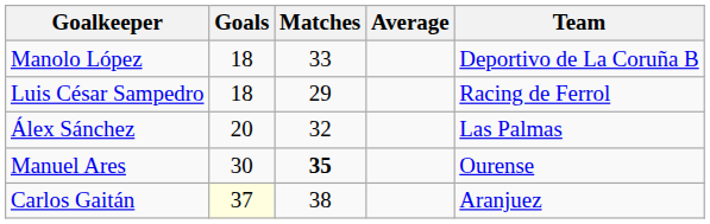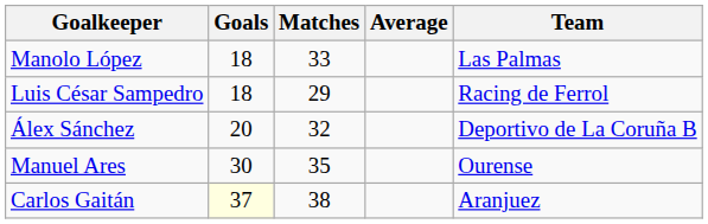 <table class="wikitable sortable">
 <tr>
 <th>Goalkeeper</th>
 <th>Goals</th>
 <th>Matches</th>
 <th>Average</th>
 <th>Team</th>
 </tr>
 <tr>
 <td> <a href='#'>Manolo López</a></td>
 <td align=center>18</td>
 <td align=center>33</td>
 <td align=center></td>
-<td><a href='#'>Deportivo de La Coruña B</a></td>
+<td><a href='#'>Las Palmas</a></td>
 </tr>
 <tr>
 <td> <a href='#'>Luis César Sampedro</a></td>
 <td align=center>18</td>
 <td align=center>29</td>
 <td align=center></td>
 <td><a href='#'>Racing de Ferrol</a></td>
 </tr>
 <tr>
 <td> <a href='#'>Álex Sánchez</a></td>
 <td align=center>20</td>
 <td align=center>32</td>
 <td align=center></td>
-<td><a href='#'>Las Palmas</a></td>
+<td><a href='#'>Deportivo de La Coruña B</a></td>
 </tr>
 <tr>
 <td> <a href='#'>Manuel Ares</a></td>
 <td align=center>30</td>
-<td align=center><strong>35</strong></td>
+<td align=center>35</td>
 <td align=center></td>
 <td><a href='#'>Ourense</a></td>
 </tr>
 <tr>
 <td> <a href='#'>Carlos Gaitán</a></td>
 <td align=center style="background: lightyellow;">37</td>
 <td align=center>38</td>
 <td align=center></td>
 <td><a href='#'>Aranjuez</a></td>
 </tr>
 </table>
